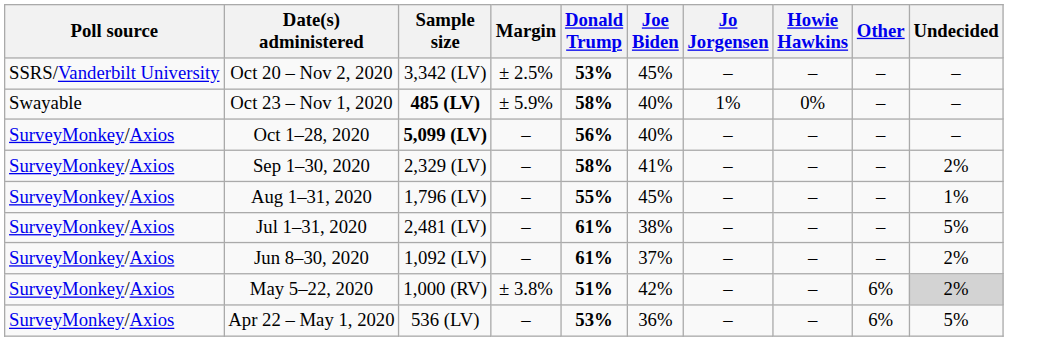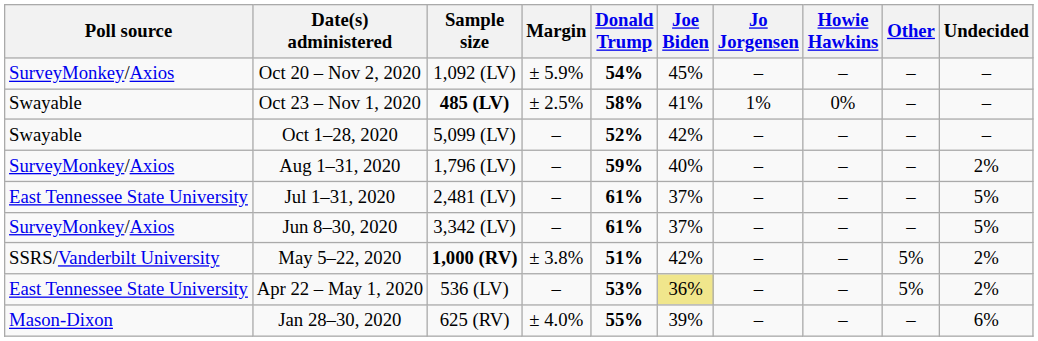 <table class="wikitable sortable" style="text-align:center;font-size:90%;line-height:17px">
 <tr>
 <th>Poll source</th>
 <th>Date(s)<br>administered</th>
 <th>Sample<br>size</th>
 <th>Margin<br></th>
 <th class="unsortable"><a href='#'>Donald<br>Trump</a><br><small></small></th>
 <th class="unsortable"><a href='#'>Joe<br>Biden</a><br><small></small></th>
 <th class="unsortable"><a href='#'>Jo<br>Jorgensen</a><br><small></small></th>
 <th class="unsortable"><a href='#'>Howie<br>Hawkins</a><br><small></small></th>
 <th class="unsortable"><a href='#'>Other</a></th>
 <th class="unsortable">Undecided</th>
 </tr>
 <tr>
-<td style="text-align:left;">SSRS/<a href='#'>Vanderbilt University</a></td>
+<td style="text-align:left;"><a href='#'>SurveyMonkey</a>/<a href='#'>Axios</a></td>
 <td>Oct 20 – Nov 2, 2020</td>
-<td>3,342 (LV)</td>
-<td>± 2.5%</td>
-<td><strong>53%</strong></td>
+<td>1,092 (LV)</td>
+<td>± 5.9%</td>
+<td><strong>54%</strong></td>
 <td>45%</td>
 <td>–</td>
 <td>–</td>
 <td>–</td>
 <td>–</td>
 </tr>
 <tr>
 <td style="text-align:left;">Swayable</td>
 <td>Oct 23 – Nov 1, 2020</td>
 <td><strong>485 (LV)</strong></td>
-<td>± 5.9%</td>
+<td>± 2.5%</td>
 <td><strong>58%</strong></td>
-<td>40%</td>
+<td>41%</td>
 <td>1%</td>
 <td>0%</td>
 <td>–</td>
 <td>–</td>
 </tr>
 <tr>
-<td style="text-align:left;"><a href='#'>SurveyMonkey</a>/<a href='#'>Axios</a></td>
+<td style="text-align:left;">Swayable</td>
 <td>Oct 1–28, 2020</td>
-<td><strong>5,099 (LV)</strong></td>
+<td>5,099 (LV)</td>
 <td>–</td>
-<td><strong>56%</strong></td>
-<td>40%</td>
+<td><strong>52%</strong></td>
+<td>42%</td>
 <td>–</td>
 <td>–</td>
 <td>–</td>
 <td>–</td>
 </tr>
 <tr>
 <td style="text-align:left;"><a href='#'>SurveyMonkey</a>/<a href='#'>Axios</a></td>
-<td>Sep 1–30, 2020</td>
-<td>2,329 (LV)</td>
+<td>Aug 1–31, 2020</td>
+<td>1,796 (LV)</td>
 <td>–</td>
-<td><strong>58%</strong></td>
-<td>41%</td>
+<td><strong>59%</strong></td>
+<td>40%</td>
 <td>–</td>
 <td>–</td>
 <td>–</td>
 <td>2%</td>
 </tr>
 <tr>
-<td style="text-align:left;"><a href='#'>SurveyMonkey</a>/<a href='#'>Axios</a></td>
-<td>Aug 1–31, 2020</td>
-<td>1,796 (LV)</td>
-<td>–</td>
-<td><strong>55%</strong></td>
-<td>45%</td>
-<td>–</td>
-<td>–</td>
-<td>–</td>
-<td>1%</td>
-</tr>
-<tr>
-<td style="text-align:left;"><a href='#'>SurveyMonkey</a>/<a href='#'>Axios</a></td>
+<td style="text-align:left;"><a href='#'>East Tennessee State University</a></td>
 <td>Jul 1–31, 2020</td>
 <td>2,481 (LV)</td>
 <td>–</td>
 <td><strong>61%</strong></td>
-<td>38%</td>
+<td>37%</td>
 <td>–</td>
 <td>–</td>
 <td>–</td>
 <td>5%</td>
 </tr>
 <tr>
 <td style="text-align:left;"><a href='#'>SurveyMonkey</a>/<a href='#'>Axios</a></td>
 <td>Jun 8–30, 2020</td>
-<td>1,092 (LV)</td>
+<td>3,342 (LV)</td>
 <td>–</td>
 <td><strong>61%</strong></td>
 <td>37%</td>
 <td>–</td>
 <td>–</td>
 <td>–</td>
-<td>2%</td>
+<td>5%</td>
 </tr>
 <tr>
-<td style="text-align:left;"><a href='#'>SurveyMonkey</a>/<a href='#'>Axios</a></td>
+<td style="text-align:left;">SSRS/<a href='#'>Vanderbilt University</a></td>
 <td>May 5–22, 2020</td>
-<td>1,000 (RV)</td>
+<td><strong>1,000 (RV)</strong></td>
 <td>± 3.8%</td>
 <td><strong>51%</strong></td>
 <td>42%</td>
 <td>–</td>
 <td>–</td>
-<td>6%</td>
-<td style="background: lightgrey;">2%</td>
+<td>5%</td>
+<td>2%</td>
 </tr>
 <tr>
-<td style="text-align:left;"><a href='#'>SurveyMonkey</a>/<a href='#'>Axios</a></td>
+<td style="text-align:left;"><a href='#'>East Tennessee State University</a></td>
 <td>Apr 22 – May 1, 2020</td>
 <td>536 (LV)</td>
 <td>–</td>
 <td><strong>53%</strong></td>
-<td>36%</td>
+<td style="background: khaki;">36%</td>
+<td>–</td>
+<td>–</td>
+<td>5%</td>
+<td>2%</td>
+</tr>
+<tr>
+<td style="text-align:left;"><a href='#'>Mason-Dixon</a></td>
+<td>Jan 28–30, 2020</td>
+<td>625 (RV)</td>
+<td>± 4.0%</td>
+<td><strong>55%</strong></td>
+<td>39%</td>
+<td>–</td>
 <td>–</td>
 <td>–</td>
 <td>6%</td>
-<td>5%</td>
 </tr>
 </table>
